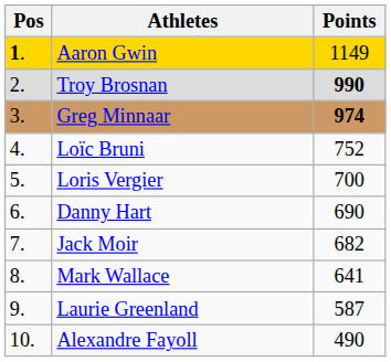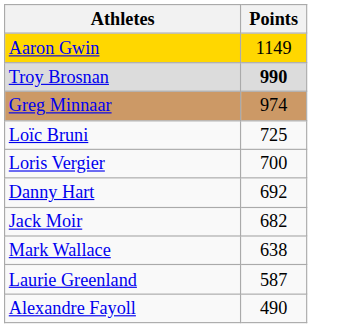 <table style="background: #f9f9f9" class=wikitable>
 <tr>
-<th width=30>Pos</th>
 <th width=200>Athletes</th>
 <th width=50>Points</th>
 </tr>
 <tr bgcolor=gold>
-<td><strong>1</strong>.</td>
 <td> <a href='#'>Aaron Gwin</a></td>
 <td align=center>1149</td>
 </tr>
 <tr bgcolor=DCDCDC>
-<td>2.</td>
 <td> <a href='#'>Troy Brosnan</a></td>
 <td align=center><strong>990</strong></td>
 </tr>
 <tr bgcolor=CC9966>
-<td>3.</td>
 <td> <a href='#'>Greg Minnaar</a></td>
-<td align=center><strong>974</strong></td>
+<td align=center>974</td>
 </tr>
 <tr>
-<td>4.</td>
 <td> <a href='#'>Loïc Bruni</a></td>
-<td align=center>752</td>
+<td align=center>725</td>
 </tr>
 <tr>
-<td>5.</td>
 <td> <a href='#'>Loris Vergier</a></td>
 <td align=center>700</td>
 </tr>
 <tr>
-<td>6.</td>
 <td> <a href='#'>Danny Hart</a></td>
-<td align=center>690</td>
+<td align=center>692</td>
 </tr>
 <tr>
-<td>7.</td>
 <td> <a href='#'>Jack Moir</a></td>
 <td align=center>682</td>
 </tr>
 <tr>
-<td>8.</td>
 <td> <a href='#'>Mark Wallace</a></td>
-<td align=center>641</td>
+<td align=center>638</td>
 </tr>
 <tr>
-<td>9.</td>
 <td> <a href='#'>Laurie Greenland</a></td>
 <td align=center>587</td>
 </tr>
 <tr>
-<td>10.</td>
 <td> <a href='#'>Alexandre Fayoll</a></td>
 <td align=center>490</td>
 </tr>
 </table>
